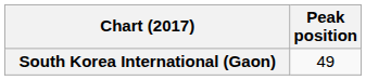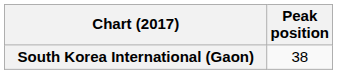 <table class="wikitable plainrowheaders" style="text-align:center">
 <tr>
 <th scope="col" style="width:17em;">Chart (2017)</th>
 <th scope="col">Peak<br>position</th>
 </tr>
 <tr>
 <th scope="row">South Korea International (Gaon)</th>
-<td>49</td>
+<td>38</td>
 </tr>
 </table>
